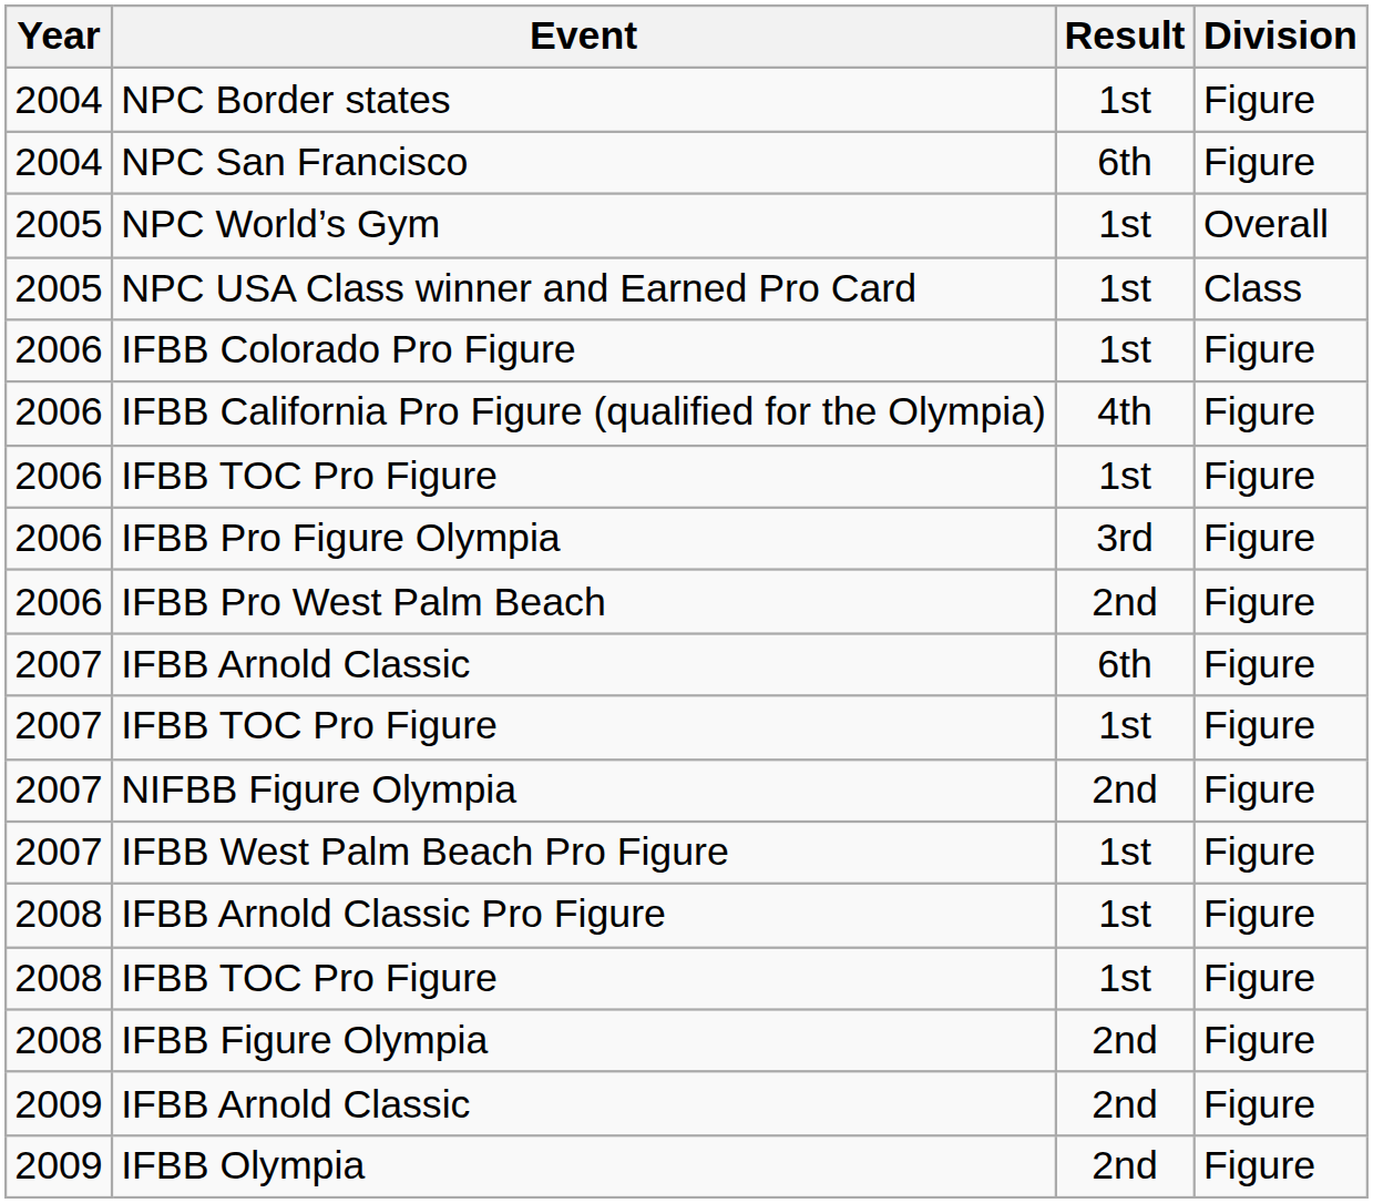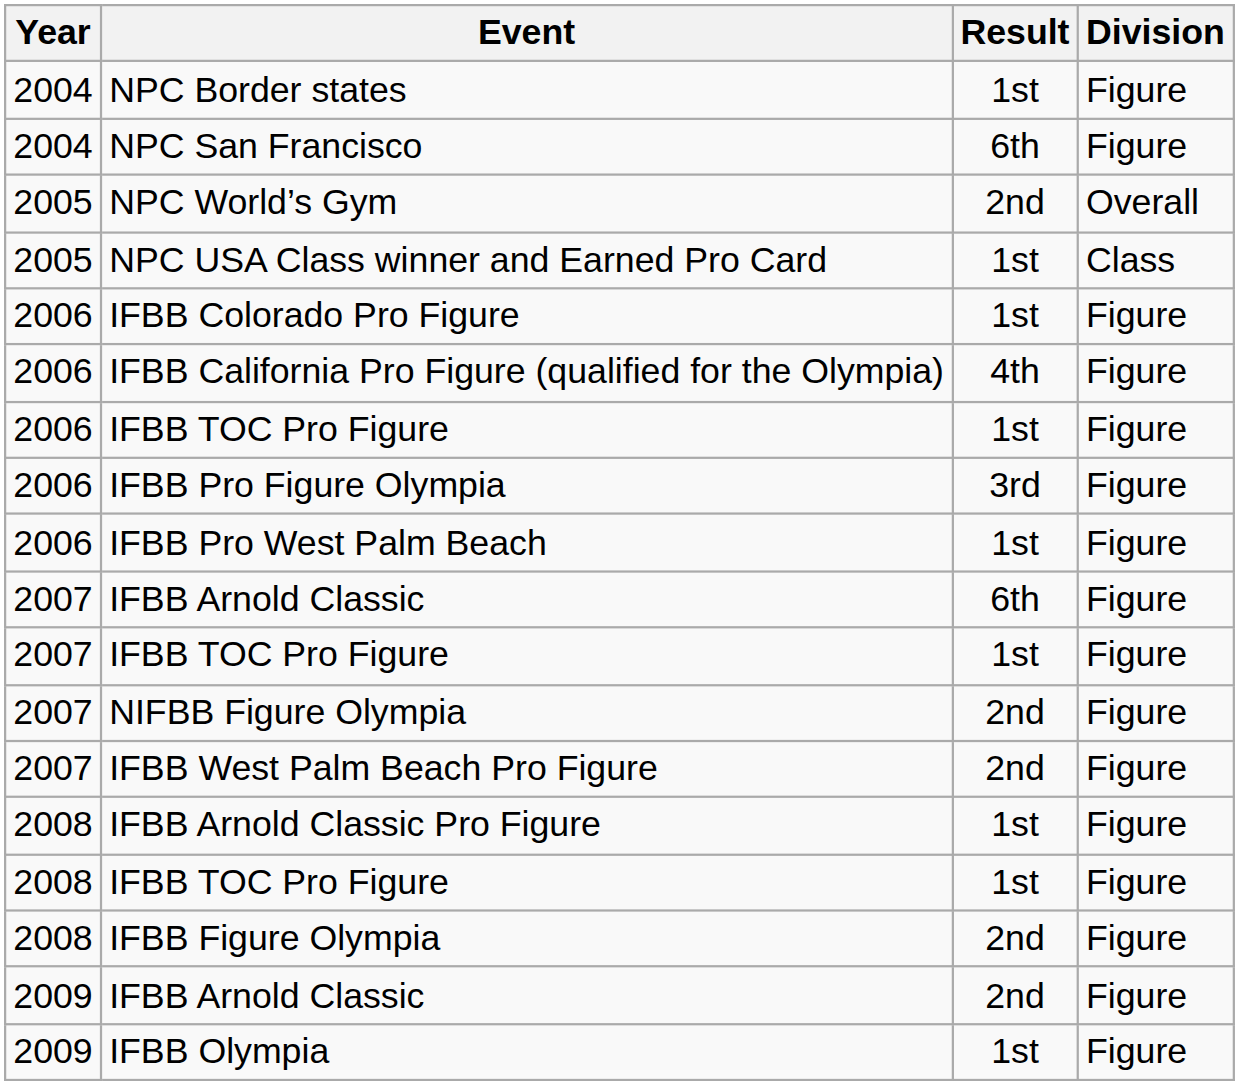 <table class="wikitable">
 <tr>
 <th>Year</th>
 <th>Event</th>
 <th>Result</th>
 <th>Division</th>
 </tr>
 <tr>
 <td>2004</td>
 <td>NPC Border states</td>
 <td align="center">1st</td>
 <td>Figure</td>
 </tr>
 <tr>
 <td>2004</td>
 <td>NPC San Francisco</td>
 <td align="center">6th</td>
 <td>Figure</td>
 </tr>
 <tr>
 <td>2005</td>
 <td>NPC World’s Gym</td>
-<td align="center">1st</td>
+<td align="center">2nd</td>
 <td>Overall</td>
 </tr>
 <tr>
 <td>2005</td>
 <td>NPC USA Class winner and Earned Pro Card</td>
 <td align="center">1st</td>
 <td>Class</td>
 </tr>
 <tr>
 <td>2006</td>
 <td>IFBB Colorado Pro Figure</td>
 <td align="center">1st</td>
 <td>Figure</td>
 </tr>
 <tr>
 <td>2006</td>
 <td>IFBB California Pro Figure (qualified for the Olympia)</td>
 <td align="center">4th</td>
 <td>Figure</td>
 </tr>
 <tr>
 <td>2006</td>
 <td>IFBB TOC Pro Figure</td>
 <td align="center">1st</td>
 <td>Figure</td>
 </tr>
 <tr>
 <td>2006</td>
 <td>IFBB Pro Figure Olympia</td>
 <td align="center">3rd</td>
 <td>Figure</td>
 </tr>
 <tr>
 <td>2006</td>
 <td>IFBB Pro West Palm Beach</td>
-<td align="center">2nd</td>
+<td align="center">1st</td>
 <td>Figure</td>
 </tr>
 <tr>
 <td>2007</td>
 <td>IFBB Arnold Classic</td>
 <td align="center">6th</td>
 <td>Figure</td>
 </tr>
 <tr>
 <td>2007</td>
 <td>IFBB TOC Pro Figure</td>
 <td align="center">1st</td>
 <td>Figure</td>
 </tr>
 <tr>
 <td>2007</td>
 <td>NIFBB Figure Olympia</td>
 <td align="center">2nd</td>
 <td>Figure</td>
 </tr>
 <tr>
 <td>2007</td>
 <td>IFBB West Palm Beach Pro Figure</td>
-<td align="center">1st</td>
+<td align="center">2nd</td>
 <td>Figure</td>
 </tr>
 <tr>
 <td>2008</td>
 <td>IFBB Arnold Classic Pro Figure</td>
 <td align="center">1st</td>
 <td>Figure</td>
 </tr>
 <tr>
 <td>2008</td>
 <td>IFBB TOC Pro Figure</td>
 <td align="center">1st</td>
 <td>Figure</td>
 </tr>
 <tr>
 <td>2008</td>
 <td>IFBB Figure Olympia</td>
 <td align="center">2nd</td>
 <td>Figure</td>
 </tr>
 <tr>
 <td>2009</td>
 <td>IFBB Arnold Classic</td>
 <td align="center">2nd</td>
 <td>Figure</td>
 </tr>
 <tr>
 <td>2009</td>
 <td>IFBB Olympia</td>
-<td align="center">2nd</td>
+<td align="center">1st</td>
 <td>Figure</td>
 </tr>
 </table>
